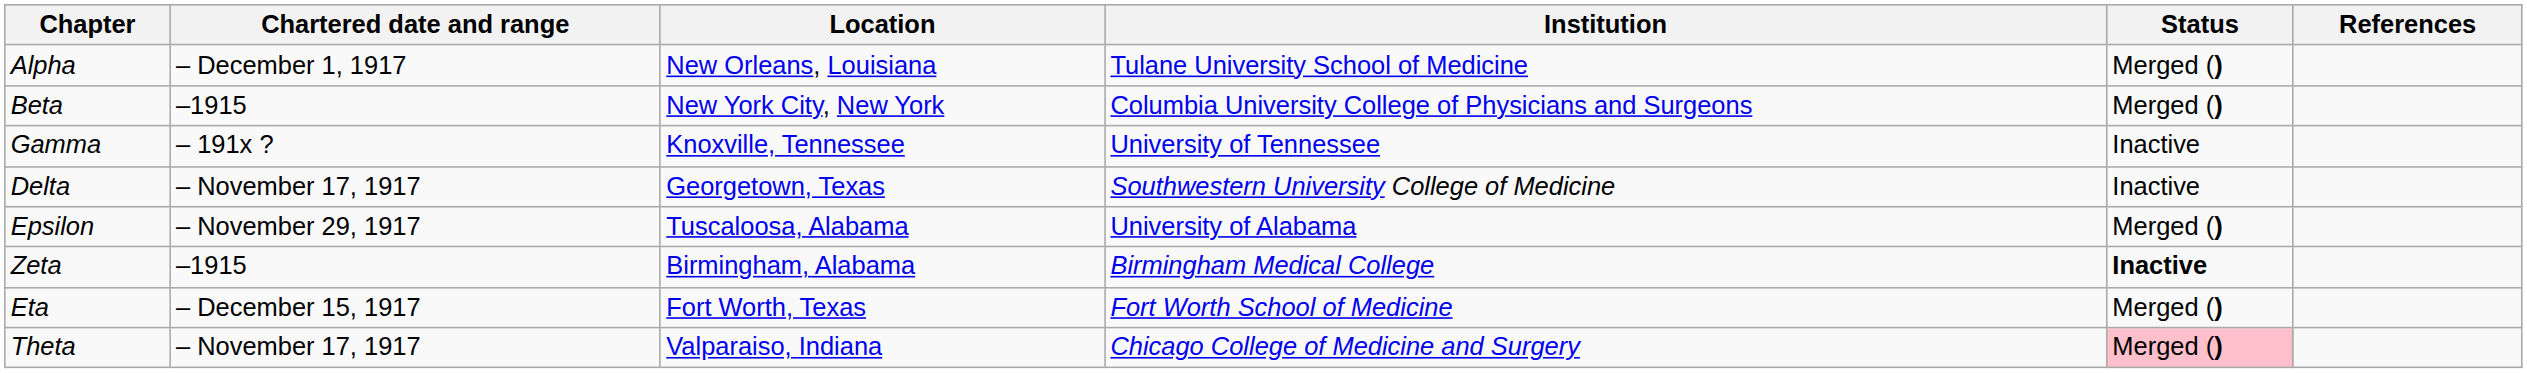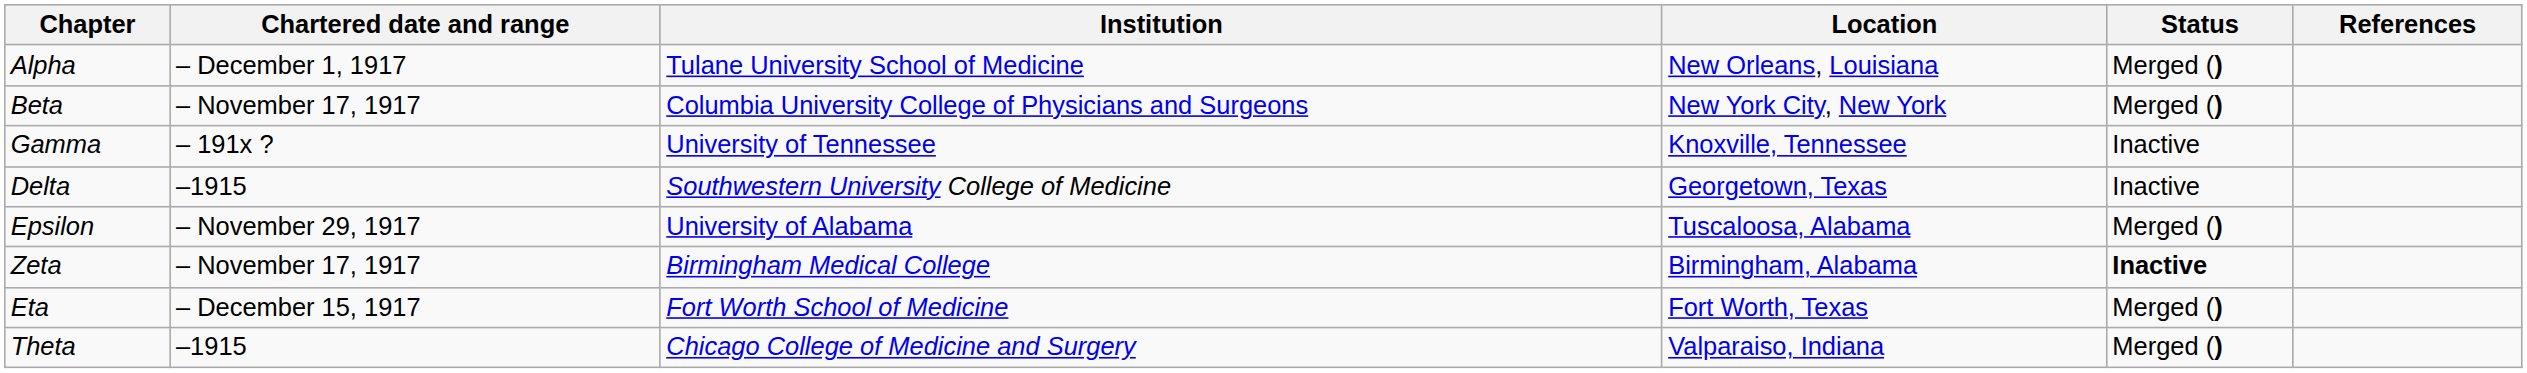 <table class="wikitable sortable" style="width:100%;">
 <tr>
 <th>Chapter</th>
 <th>Chartered date and range</th>
+<th>Institution</th>
 <th>Location</th>
-<th>Institution</th>
 <th>Status</th>
 <th>References</th>
 </tr>
 <tr>
 <td><em>Alpha</em></td>
 <td> – December 1, 1917</td>
+<td><a href='#'>Tulane University School of Medicine</a></td>
 <td><a href='#'>New Orleans</a>, <a href='#'>Louisiana</a></td>
-<td><a href='#'>Tulane University School of Medicine</a></td>
 <td>Merged (<strong>)</strong></td>
 <td></td>
 </tr>
 <tr>
 <td><em>Beta</em></td>
-<td>–1915</td>
+<td> – November 17, 1917</td>
+<td><a href='#'>Columbia University College of Physicians and Surgeons</a></td>
 <td><a href='#'>New York City</a>, <a href='#'>New York</a></td>
-<td><a href='#'>Columbia University College of Physicians and Surgeons</a></td>
 <td>Merged (<strong>)</strong></td>
 <td></td>
 </tr>
 <tr>
 <td><em>Gamma</em></td>
 <td> – 191x ?</td>
+<td><a href='#'>University of Tennessee</a></td>
 <td><a href='#'>Knoxville, Tennessee</a></td>
-<td><a href='#'>University of Tennessee</a></td>
 <td>Inactive</td>
 <td></td>
 </tr>
 <tr>
 <td><em>Delta</em></td>
-<td> – November 17, 1917</td>
+<td>–1915</td>
+<td><em><a href='#'>Southwestern University</a> College of Medicine</em></td>
 <td><a href='#'>Georgetown, Texas</a></td>
-<td><em><a href='#'>Southwestern University</a> College of Medicine</em></td>
 <td>Inactive</td>
 <td></td>
 </tr>
 <tr>
 <td><em>Epsilon</em></td>
 <td> – November 29, 1917</td>
+<td><a href='#'>University of Alabama</a></td>
 <td><a href='#'>Tuscaloosa, Alabama</a></td>
-<td><a href='#'>University of Alabama</a></td>
 <td>Merged (<strong>)</strong></td>
 <td></td>
 </tr>
 <tr>
 <td><em>Zeta</em></td>
-<td>–1915</td>
+<td> – November 17, 1917</td>
+<td><em><a href='#'>Birmingham Medical College</a></em></td>
 <td><a href='#'>Birmingham, Alabama</a></td>
-<td><em><a href='#'>Birmingham Medical College</a></em></td>
 <td><strong>Inactive</strong></td>
 <td></td>
 </tr>
 <tr>
 <td><em>Eta</em></td>
 <td> – December 15, 1917</td>
+<td><em><a href='#'>Fort Worth School of Medicine</a></em></td>
 <td><a href='#'>Fort Worth, Texas</a></td>
-<td><em><a href='#'>Fort Worth School of Medicine</a></em></td>
 <td>Merged (<strong>)</strong></td>
 <td></td>
 </tr>
 <tr>
 <td><em>Theta</em></td>
-<td> – November 17, 1917</td>
+<td>–1915</td>
+<td><em><a href='#'>Chicago College of Medicine and Surgery</a></em></td>
 <td><a href='#'>Valparaiso, Indiana</a></td>
-<td><em><a href='#'>Chicago College of Medicine and Surgery</a></em></td>
-<td style="background: pink;">Merged (<strong>)</strong></td>
+<td>Merged (<strong>)</strong></td>
 <td></td>
 </tr>
 </table>
